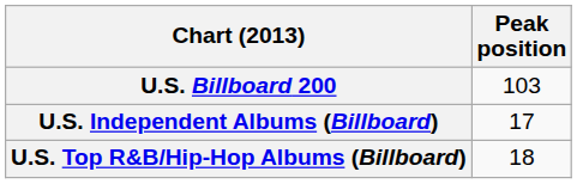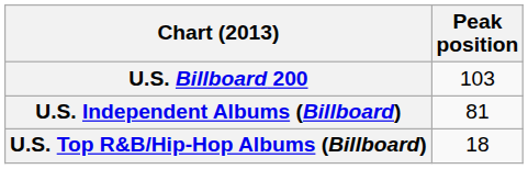 <table class="wikitable sortable plainrowheaders" style="text-align:center;">
 <tr>
 <th scope="col">Chart (2013)</th>
 <th scope="col">Peak<br>position</th>
 </tr>
 <tr>
 <th scope="row">U.S. <a href='#'><em>Billboard</em> 200</a></th>
 <td>103</td>
 </tr>
 <tr>
 <th scope="row">U.S. <a href='#'>Independent Albums</a> (<em><a href='#'>Billboard</a></em>)</th>
-<td>17</td>
+<td>81</td>
 </tr>
 <tr>
 <th scope="row">U.S. <a href='#'>Top R&B/Hip-Hop Albums</a> (<em>Billboard</em>)</th>
 <td>18</td>
 </tr>
 </table>
